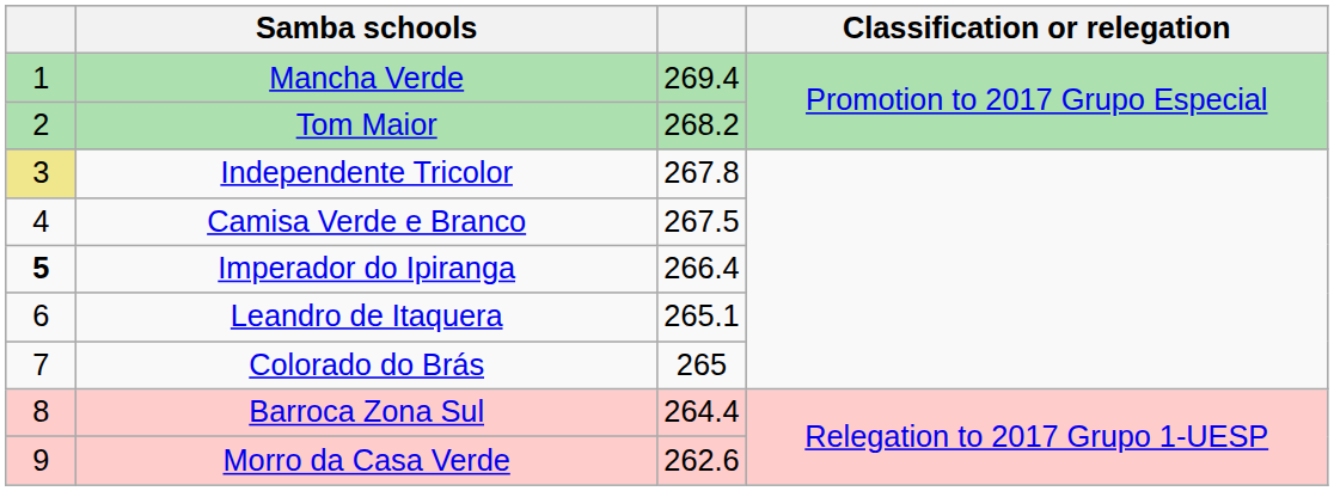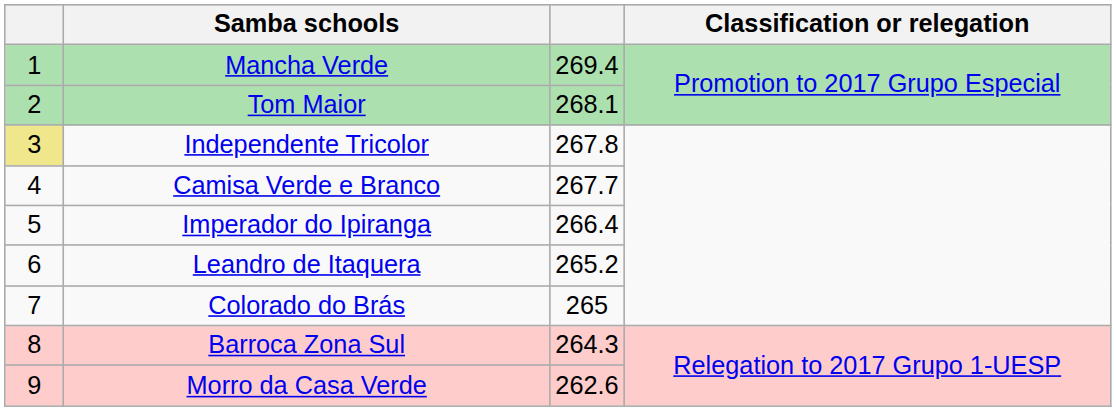 <table class="wikitable">
 <tr>
 <th width="30"></th>
 <th width="300">Samba schools</th>
 <th width="20"></th>
 <th width="300">Classification or relegation</th>
 </tr>
 <tr align="center">
 <td bgcolor=ACE1AF>1</td>
 <td bgcolor=ACE1AF><a href='#'>Mancha Verde</a></td>
 <td bgcolor=ACE1AF>269.4</td>
 <td rowspan="2" bgcolor=ACE1AF><a href='#'><span>Promotion to 2017 Grupo Especial</span></a></td>
 </tr>
 <tr align="center">
 <td bgcolor=ACE1AF>2</td>
 <td bgcolor=ACE1AF><a href='#'>Tom Maior</a></td>
-<td bgcolor=ACE1AF>268.2</td>
+<td bgcolor=ACE1AF>268.1</td>
 </tr>
 <tr align="center">
 <td style="background: khaki;">3</td>
 <td><a href='#'>Independente Tricolor</a></td>
 <td>267.8</td>
 <td rowspan="5"></td>
 </tr>
 <tr align="center">
 <td>4</td>
 <td><a href='#'>Camisa Verde e Branco</a></td>
-<td>267.5</td>
+<td>267.7</td>
 </tr>
 <tr align="center">
-<td><strong>5</strong></td>
+<td>5</td>
 <td><a href='#'>Imperador do Ipiranga</a></td>
 <td>266.4</td>
 </tr>
 <tr align="center">
 <td>6</td>
 <td><a href='#'>Leandro de Itaquera</a></td>
-<td>265.1</td>
+<td>265.2</td>
 </tr>
 <tr align="center">
 <td>7</td>
 <td><a href='#'>Colorado do Brás</a></td>
 <td>265</td>
 </tr>
 <tr align="center">
 <td bgcolor=FFCCCC>8</td>
 <td bgcolor=FFCCCC><a href='#'>Barroca Zona Sul</a></td>
-<td bgcolor=FFCCCC>264.4</td>
+<td bgcolor=FFCCCC>264.3</td>
 <td rowspan=2 bgcolor=FFCCCC><a href='#'><span>Relegation to 2017 Grupo 1-UESP</span></a></td>
 </tr>
 <tr align="center">
 <td bgcolor=FFCCCC>9</td>
 <td bgcolor=FFCCCC><a href='#'>Morro da Casa Verde</a></td>
 <td bgcolor=FFCCCC>262.6</td>
 </tr>
 </table>
